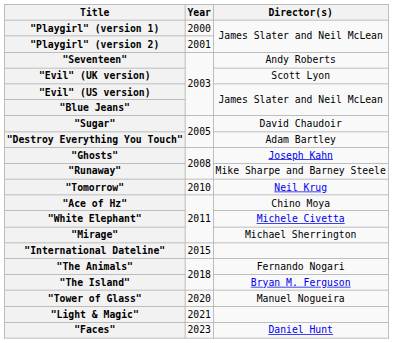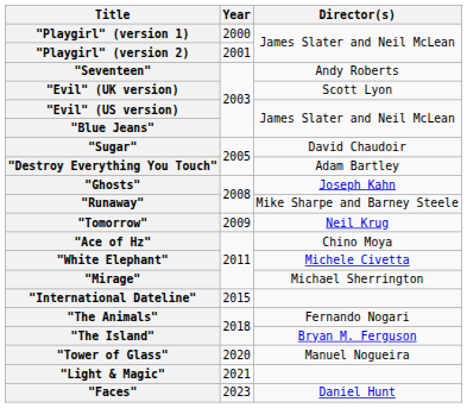 <table class="wikitable plainrowheaders" style="text-align:center">
 <tr>
 <th scope="col">Title</th>
 <th scope="col">Year</th>
 <th scope="col">Director(s)</th>
 </tr>
 <tr>
 <th scope="row">"Playgirl" (version 1)</th>
 <td>2000</td>
 <td rowspan="2">James Slater and Neil McLean</td>
 </tr>
 <tr>
 <th scope="row">"Playgirl" (version 2)</th>
 <td>2001</td>
 </tr>
 <tr>
 <th scope="row">"Seventeen"</th>
 <td rowspan="4">2003</td>
 <td>Andy Roberts</td>
 </tr>
 <tr>
 <th scope="row">"Evil" (UK version)</th>
 <td>Scott Lyon</td>
 </tr>
 <tr>
 <th scope="row">"Evil" (US version)</th>
 <td rowspan="2">James Slater and Neil McLean</td>
 </tr>
 <tr>
 <th scope="row">"Blue Jeans"</th>
 </tr>
 <tr>
 <th scope="row">"Sugar"</th>
 <td rowspan="2">2005</td>
 <td>David Chaudoir</td>
 </tr>
 <tr>
 <th scope="row">"Destroy Everything You Touch"</th>
 <td>Adam Bartley</td>
 </tr>
 <tr>
 <th scope="row">"Ghosts"</th>
 <td rowspan="2">2008</td>
 <td><a href='#'>Joseph Kahn</a></td>
 </tr>
 <tr>
 <th scope="row">"Runaway"</th>
 <td>Mike Sharpe and Barney Steele</td>
 </tr>
 <tr>
 <th scope="row">"Tomorrow"</th>
-<td>2010</td>
+<td>2009</td>
 <td><a href='#'>Neil Krug</a></td>
 </tr>
 <tr>
 <th scope="row">"Ace of Hz"</th>
 <td rowspan="3">2011</td>
 <td>Chino Moya</td>
 </tr>
 <tr>
 <th scope="row">"White Elephant"</th>
 <td><a href='#'>Michele Civetta</a></td>
 </tr>
 <tr>
 <th scope="row">"Mirage"</th>
 <td>Michael Sherrington</td>
 </tr>
 <tr>
 <th scope="row">"International Dateline"</th>
 <td>2015</td>
 <td></td>
 </tr>
 <tr>
 <th scope="row">"The Animals"</th>
 <td rowspan="2">2018</td>
 <td>Fernando Nogari</td>
 </tr>
 <tr>
 <th scope="row">"The Island"</th>
 <td><a href='#'>Bryan M. Ferguson</a></td>
 </tr>
 <tr>
 <th scope="row">"Tower of Glass"</th>
 <td>2020</td>
 <td>Manuel Nogueira</td>
 </tr>
 <tr>
 <th scope="row">"Light & Magic"</th>
 <td>2021</td>
 <td></td>
 </tr>
 <tr>
 <th scope="row">"Faces"</th>
 <td>2023</td>
 <td><a href='#'>Daniel Hunt</a></td>
 </tr>
 </table>
